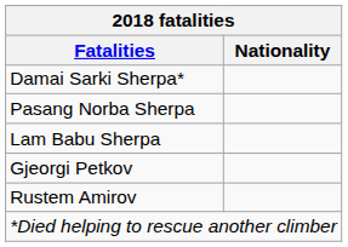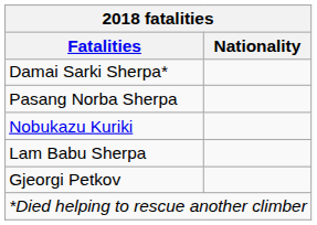 <table class="wikitable collapsible sortable floatright collapsed" style="font-size: 90%; ">
 <tr>
 <th style="text-align:center;" colspan="2">2018 fatalities</th>
 </tr>
 <tr>
 <th><a href='#'>Fatalities</a></th>
 <th>Nationality</th>
 </tr>
 <tr>
 <td>Damai Sarki Sherpa*</td>
 <td></td>
 </tr>
 <tr>
 <td>Pasang Norba Sherpa</td>
 <td></td>
 </tr>
 <tr>
+<td><a href='#'>Nobukazu Kuriki</a></td>
+<td></td>
+</tr>
+<tr>
 <td>Lam Babu Sherpa</td>
 <td></td>
 </tr>
 <tr>
 <td>Gjeorgi Petkov</td>
 <td></td>
 </tr>
 <tr>
-<td>Rustem Amirov</td>
-<td></td>
-</tr>
-<tr>
 <td colspan="2" style="text-align: center;"><em>*Died helping to rescue another climber</em></td>
 </tr>
 </table>
